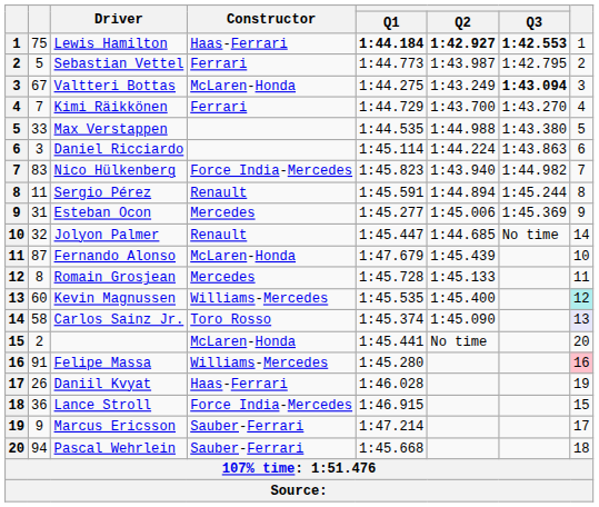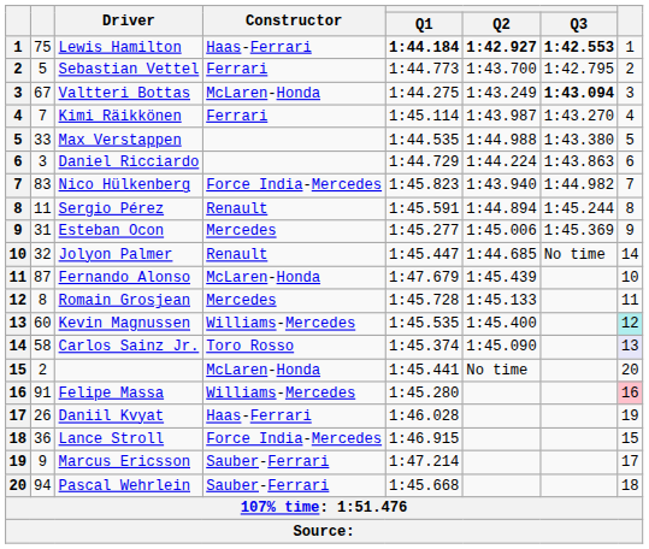 <table class="wikitable sortable" style="font-size: 85%;">
 <tr>
 <th rowspan="2"></th>
 <th rowspan="2"></th>
 <th rowspan="2">Driver</th>
 <th rowspan="2">Constructor</th>
 <th colspan="3"></th>
 <th rowspan="2"></th>
 </tr>
 <tr>
 <th>Q1</th>
 <th>Q2</th>
 <th>Q3</th>
 </tr>
 <tr>
 <th>1</th>
 <td align="center">75</td>
 <td> <a href='#'>Lewis Hamilton</a></td>
 <td><a href='#'>Haas</a>-<a href='#'>Ferrari</a></td>
 <td><strong>1:44.184</strong></td>
 <td><strong>1:42.927</strong></td>
 <td><strong>1:42.553</strong></td>
 <td align="center">1</td>
 </tr>
 <tr>
 <th>2</th>
 <td align="center">5</td>
 <td> <a href='#'>Sebastian Vettel</a></td>
 <td><a href='#'>Ferrari</a></td>
 <td>1:44.773</td>
-<td>1:43.987</td>
+<td>1:43.700</td>
 <td>1:42.795</td>
 <td align="center">2</td>
 </tr>
 <tr>
 <th>3</th>
 <td align="center">67</td>
 <td> <a href='#'>Valtteri Bottas</a></td>
 <td><a href='#'>McLaren</a>-<a href='#'>Honda</a></td>
 <td>1:44.275</td>
 <td>1:43.249</td>
 <td><strong>1:43.094</strong></td>
 <td align="center">3</td>
 </tr>
 <tr>
 <th>4</th>
 <td align="center">7</td>
 <td> <a href='#'>Kimi Räikkönen</a></td>
 <td><a href='#'>Ferrari</a></td>
-<td>1:44.729</td>
-<td>1:43.700</td>
+<td>1:45.114</td>
+<td>1:43.987</td>
 <td>1:43.270</td>
 <td align="center">4</td>
 </tr>
 <tr>
 <th>5</th>
 <td align="center">33</td>
 <td> <a href='#'>Max Verstappen</a></td>
 <td></td>
 <td>1:44.535</td>
 <td>1:44.988</td>
 <td>1:43.380</td>
 <td align="center">5</td>
 </tr>
 <tr>
 <th>6</th>
 <td align="center">3</td>
 <td> <a href='#'>Daniel Ricciardo</a></td>
 <td></td>
-<td>1:45.114</td>
+<td>1:44.729</td>
 <td>1:44.224</td>
 <td>1:43.863</td>
 <td align="center">6</td>
 </tr>
 <tr>
 <th>7</th>
 <td align="center">83</td>
 <td> <a href='#'>Nico Hülkenberg</a></td>
 <td><a href='#'>Force India</a>-<a href='#'>Mercedes</a></td>
 <td>1:45.823</td>
 <td>1:43.940</td>
 <td>1:44.982</td>
 <td align="center">7</td>
 </tr>
 <tr>
 <th>8</th>
 <td align="center">11</td>
 <td> <a href='#'>Sergio Pérez</a></td>
 <td><a href='#'>Renault</a></td>
 <td>1:45.591</td>
 <td>1:44.894</td>
 <td>1:45.244</td>
 <td align="center">8</td>
 </tr>
 <tr>
 <th>9</th>
 <td align="center">31</td>
 <td> <a href='#'>Esteban Ocon</a></td>
 <td><a href='#'>Mercedes</a></td>
 <td>1:45.277</td>
 <td>1:45.006</td>
 <td>1:45.369</td>
 <td align="center">9</td>
 </tr>
 <tr>
 <th>10</th>
 <td align="center">32</td>
 <td> <a href='#'>Jolyon Palmer</a></td>
 <td><a href='#'>Renault</a></td>
 <td>1:45.447</td>
 <td>1:44.685</td>
 <td>No time</td>
 <td align="center">14</td>
 </tr>
 <tr>
 <th>11</th>
 <td align="center">87</td>
 <td> <a href='#'>Fernando Alonso</a></td>
 <td><a href='#'>McLaren</a>-<a href='#'>Honda</a></td>
 <td>1:47.679</td>
 <td>1:45.439</td>
 <td></td>
 <td align="center">10</td>
 </tr>
 <tr>
 <th>12</th>
 <td align="center">8</td>
 <td> <a href='#'>Romain Grosjean</a></td>
 <td><a href='#'>Mercedes</a></td>
 <td>1:45.728</td>
 <td>1:45.133</td>
 <td></td>
 <td align="center">11</td>
 </tr>
 <tr>
 <th>13</th>
 <td align="center">60</td>
 <td> <a href='#'>Kevin Magnussen</a></td>
 <td><a href='#'>Williams</a>-<a href='#'>Mercedes</a></td>
 <td>1:45.535</td>
 <td>1:45.400</td>
 <td></td>
 <td align="center" style="background: paleturquoise;">12</td>
 </tr>
 <tr>
 <th>14</th>
 <td align="center">58</td>
 <td> <a href='#'>Carlos Sainz Jr.</a></td>
 <td><a href='#'>Toro Rosso</a></td>
 <td>1:45.374</td>
 <td>1:45.090</td>
 <td></td>
 <td align="center" style="background: lavender;">13</td>
 </tr>
 <tr>
 <th>15</th>
 <td align="center">2</td>
 <td></td>
 <td><a href='#'>McLaren</a>-<a href='#'>Honda</a></td>
 <td>1:45.441</td>
 <td>No time</td>
 <td></td>
 <td align="center">20</td>
 </tr>
 <tr>
 <th>16</th>
 <td align="center">91</td>
 <td> <a href='#'>Felipe Massa</a></td>
 <td><a href='#'>Williams</a>-<a href='#'>Mercedes</a></td>
 <td>1:45.280</td>
 <td></td>
 <td></td>
 <td align="center" style="background: pink;">16</td>
 </tr>
 <tr>
 <th>17</th>
 <td align="center">26</td>
 <td> <a href='#'>Daniil Kvyat</a></td>
 <td><a href='#'>Haas</a>-<a href='#'>Ferrari</a></td>
 <td>1:46.028</td>
 <td></td>
 <td></td>
 <td align="center">19</td>
 </tr>
 <tr>
 <th>18</th>
 <td align="center">36</td>
 <td> <a href='#'>Lance Stroll</a></td>
 <td><a href='#'>Force India</a>-<a href='#'>Mercedes</a></td>
 <td>1:46.915</td>
 <td></td>
 <td></td>
 <td align="center">15</td>
 </tr>
 <tr>
 <th>19</th>
 <td align="center">9</td>
 <td> <a href='#'>Marcus Ericsson</a></td>
 <td><a href='#'>Sauber</a>-<a href='#'>Ferrari</a></td>
 <td>1:47.214</td>
 <td></td>
 <td></td>
 <td align="center">17</td>
 </tr>
 <tr>
 <th>20</th>
 <td align="center">94</td>
 <td> <a href='#'>Pascal Wehrlein</a></td>
 <td><a href='#'>Sauber</a>-<a href='#'>Ferrari</a></td>
 <td>1:45.668</td>
 <td></td>
 <td></td>
 <td align="center">18</td>
 </tr>
 <tr>
 <th colspan="8"><a href='#'>107% time</a>: 1:51.476</th>
 </tr>
 <tr>
 <th colspan="8">Source:</th>
 </tr>
 </table>
